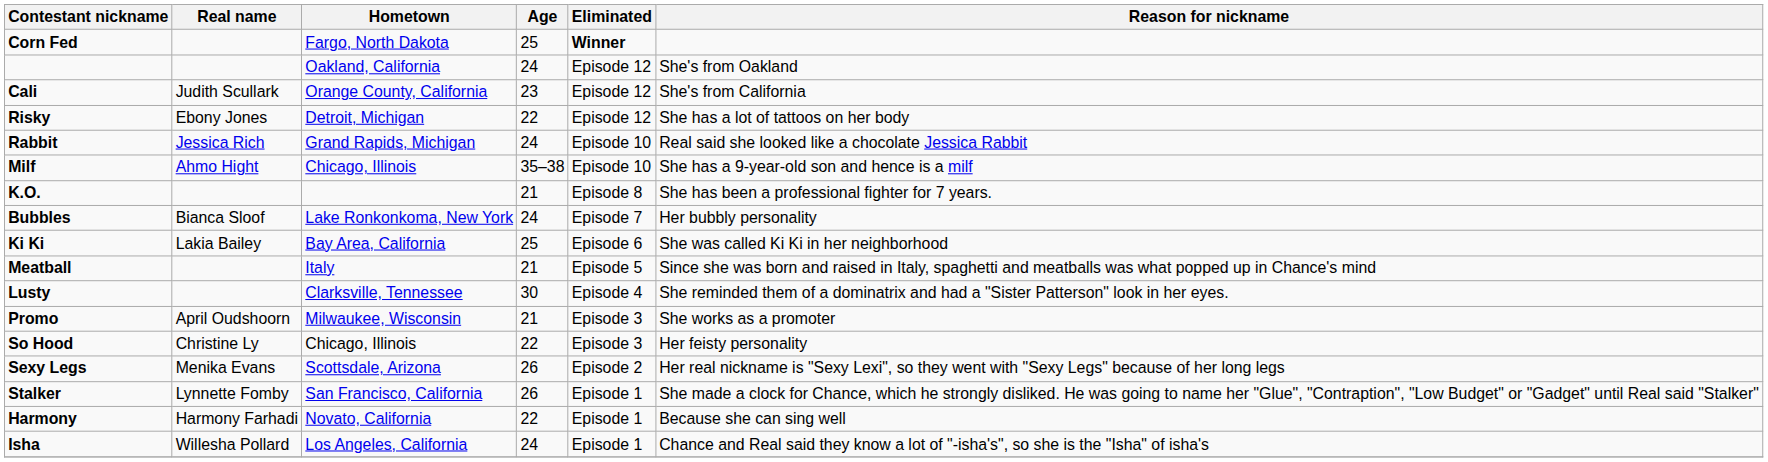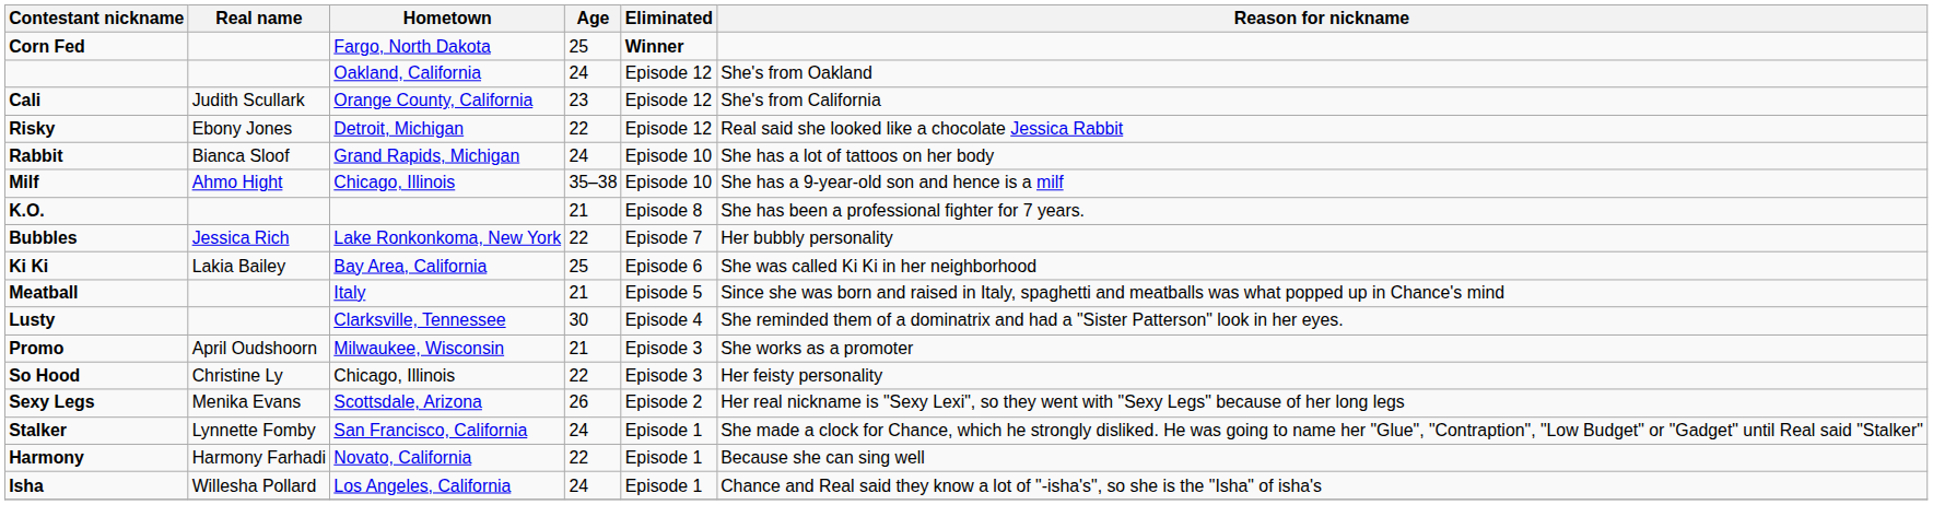 <table class="wikitable sortable">
 <tr>
 <th>Contestant nickname</th>
 <th>Real name</th>
 <th>Hometown</th>
 <th>Age</th>
 <th>Eliminated</th>
 <th>Reason for nickname</th>
 </tr>
 <tr>
 <td><strong>Corn Fed</strong></td>
 <td></td>
 <td><a href='#'>Fargo, North Dakota</a></td>
 <td>25</td>
 <td><strong>Winner</strong></td>
 <td></td>
 </tr>
 <tr>
 <td></td>
 <td></td>
 <td><a href='#'>Oakland, California</a></td>
 <td>24</td>
 <td>Episode 12</td>
 <td>She's from Oakland</td>
 </tr>
 <tr>
 <td><strong>Cali</strong></td>
 <td>Judith Scullark</td>
 <td><a href='#'>Orange County, California</a></td>
 <td>23</td>
 <td>Episode 12</td>
 <td>She's from California</td>
 </tr>
 <tr>
 <td><strong>Risky</strong></td>
 <td>Ebony Jones</td>
 <td><a href='#'>Detroit, Michigan</a></td>
 <td>22</td>
 <td>Episode 12</td>
-<td>She has a lot of tattoos on her body</td>
+<td>Real said she looked like a chocolate <a href='#'>Jessica Rabbit</a></td>
 </tr>
 <tr>
 <td><strong>Rabbit</strong></td>
-<td><a href='#'>Jessica Rich</a></td>
+<td>Bianca Sloof</td>
 <td><a href='#'>Grand Rapids, Michigan</a></td>
 <td>24</td>
 <td>Episode 10</td>
-<td>Real said she looked like a chocolate <a href='#'>Jessica Rabbit</a></td>
+<td>She has a lot of tattoos on her body</td>
 </tr>
 <tr>
 <td><strong>Milf</strong></td>
 <td><a href='#'>Ahmo Hight</a></td>
 <td><a href='#'>Chicago, Illinois</a></td>
 <td>35–38</td>
 <td>Episode 10</td>
 <td>She has a 9-year-old son and hence is a <a href='#'>milf</a></td>
 </tr>
 <tr>
 <td><strong>K.O.</strong></td>
 <td></td>
 <td></td>
 <td>21</td>
 <td>Episode 8</td>
 <td>She has been a professional fighter for 7 years.</td>
 </tr>
 <tr>
 <td><strong>Bubbles</strong></td>
-<td>Bianca Sloof</td>
+<td><a href='#'>Jessica Rich</a></td>
 <td><a href='#'>Lake Ronkonkoma, New York</a></td>
-<td>24</td>
+<td>22</td>
 <td>Episode 7</td>
 <td>Her bubbly personality</td>
 </tr>
 <tr>
 <td><strong>Ki Ki</strong></td>
 <td>Lakia Bailey</td>
 <td><a href='#'>Bay Area, California</a></td>
 <td>25</td>
 <td>Episode 6</td>
 <td>She was called Ki Ki in her neighborhood</td>
 </tr>
 <tr>
 <td><strong>Meatball</strong></td>
 <td></td>
 <td><a href='#'>Italy</a></td>
 <td>21</td>
 <td>Episode 5</td>
 <td>Since she was born and raised in Italy, spaghetti and meatballs was what popped up in Chance's mind</td>
 </tr>
 <tr>
 <td><strong>Lusty</strong></td>
 <td></td>
 <td><a href='#'>Clarksville, Tennessee</a></td>
 <td>30</td>
 <td>Episode 4</td>
 <td>She reminded them of a dominatrix and had a "Sister Patterson" look in her eyes.</td>
 </tr>
 <tr>
 <td><strong>Promo</strong></td>
 <td>April Oudshoorn</td>
 <td><a href='#'>Milwaukee, Wisconsin</a></td>
 <td>21</td>
 <td>Episode 3</td>
 <td>She works as a promoter</td>
 </tr>
 <tr>
 <td><strong>So Hood</strong></td>
 <td>Christine Ly</td>
 <td>Chicago, Illinois</td>
 <td>22</td>
 <td>Episode 3</td>
 <td>Her feisty personality</td>
 </tr>
 <tr>
 <td><strong>Sexy Legs</strong></td>
 <td>Menika Evans</td>
 <td><a href='#'>Scottsdale, Arizona</a></td>
 <td>26</td>
 <td>Episode 2</td>
 <td>Her real nickname is "Sexy Lexi", so they went with "Sexy Legs" because of her long legs</td>
 </tr>
 <tr>
 <td><strong>Stalker</strong></td>
 <td>Lynnette Fomby</td>
 <td><a href='#'>San Francisco, California</a></td>
-<td>26</td>
+<td>24</td>
 <td>Episode 1</td>
 <td>She made a clock for Chance, which he strongly disliked. He was going to name her "Glue", "Contraption", "Low Budget" or "Gadget" until Real said "Stalker"</td>
 </tr>
 <tr>
 <td><strong>Harmony</strong></td>
 <td>Harmony Farhadi</td>
 <td><a href='#'>Novato, California</a></td>
 <td>22</td>
 <td>Episode 1</td>
 <td>Because she can sing well</td>
 </tr>
 <tr>
 <td><strong>Isha</strong></td>
 <td>Willesha Pollard</td>
 <td><a href='#'>Los Angeles, California</a></td>
 <td>24</td>
 <td>Episode 1</td>
 <td>Chance and Real said they know a lot of "-isha's", so she is the "Isha" of isha's</td>
 </tr>
 <tr>
 </tr>
 </table>
